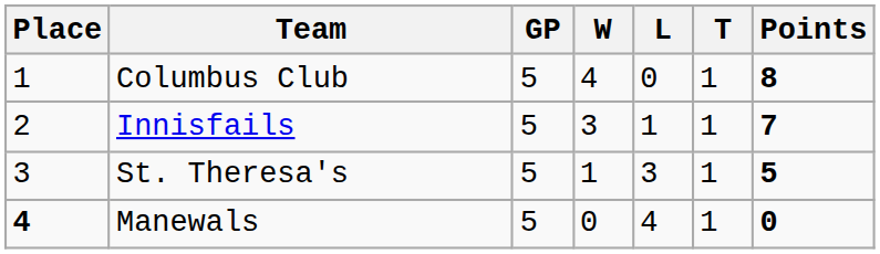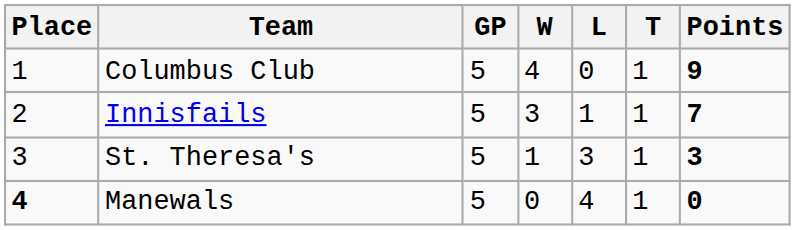 <table class="wikitable">
 <tr>
 <th>Place</th>
 <th width="170">Team</th>
 <th width="20">GP</th>
 <th width="20">W</th>
 <th width="20">L</th>
 <th width="20">T</th>
 <th>Points</th>
 </tr>
 <tr>
 <td>1</td>
 <td>Columbus Club</td>
 <td>5</td>
 <td>4</td>
 <td>0</td>
 <td>1</td>
-<td><strong>8</strong></td>
+<td><strong>9</strong></td>
 </tr>
 <tr>
 <td>2</td>
 <td><a href='#'>Innisfails</a></td>
 <td>5</td>
 <td>3</td>
 <td>1</td>
 <td>1</td>
 <td><strong>7</strong></td>
 </tr>
 <tr>
 <td>3</td>
 <td>St. Theresa's</td>
 <td>5</td>
 <td>1</td>
 <td>3</td>
 <td>1</td>
-<td><strong>5</strong></td>
+<td><strong>3</strong></td>
 </tr>
 <tr>
 <td><strong>4</strong></td>
 <td>Manewals</td>
 <td>5</td>
 <td>0</td>
 <td>4</td>
 <td>1</td>
 <td><strong>0</strong></td>
 </tr>
 </table>
